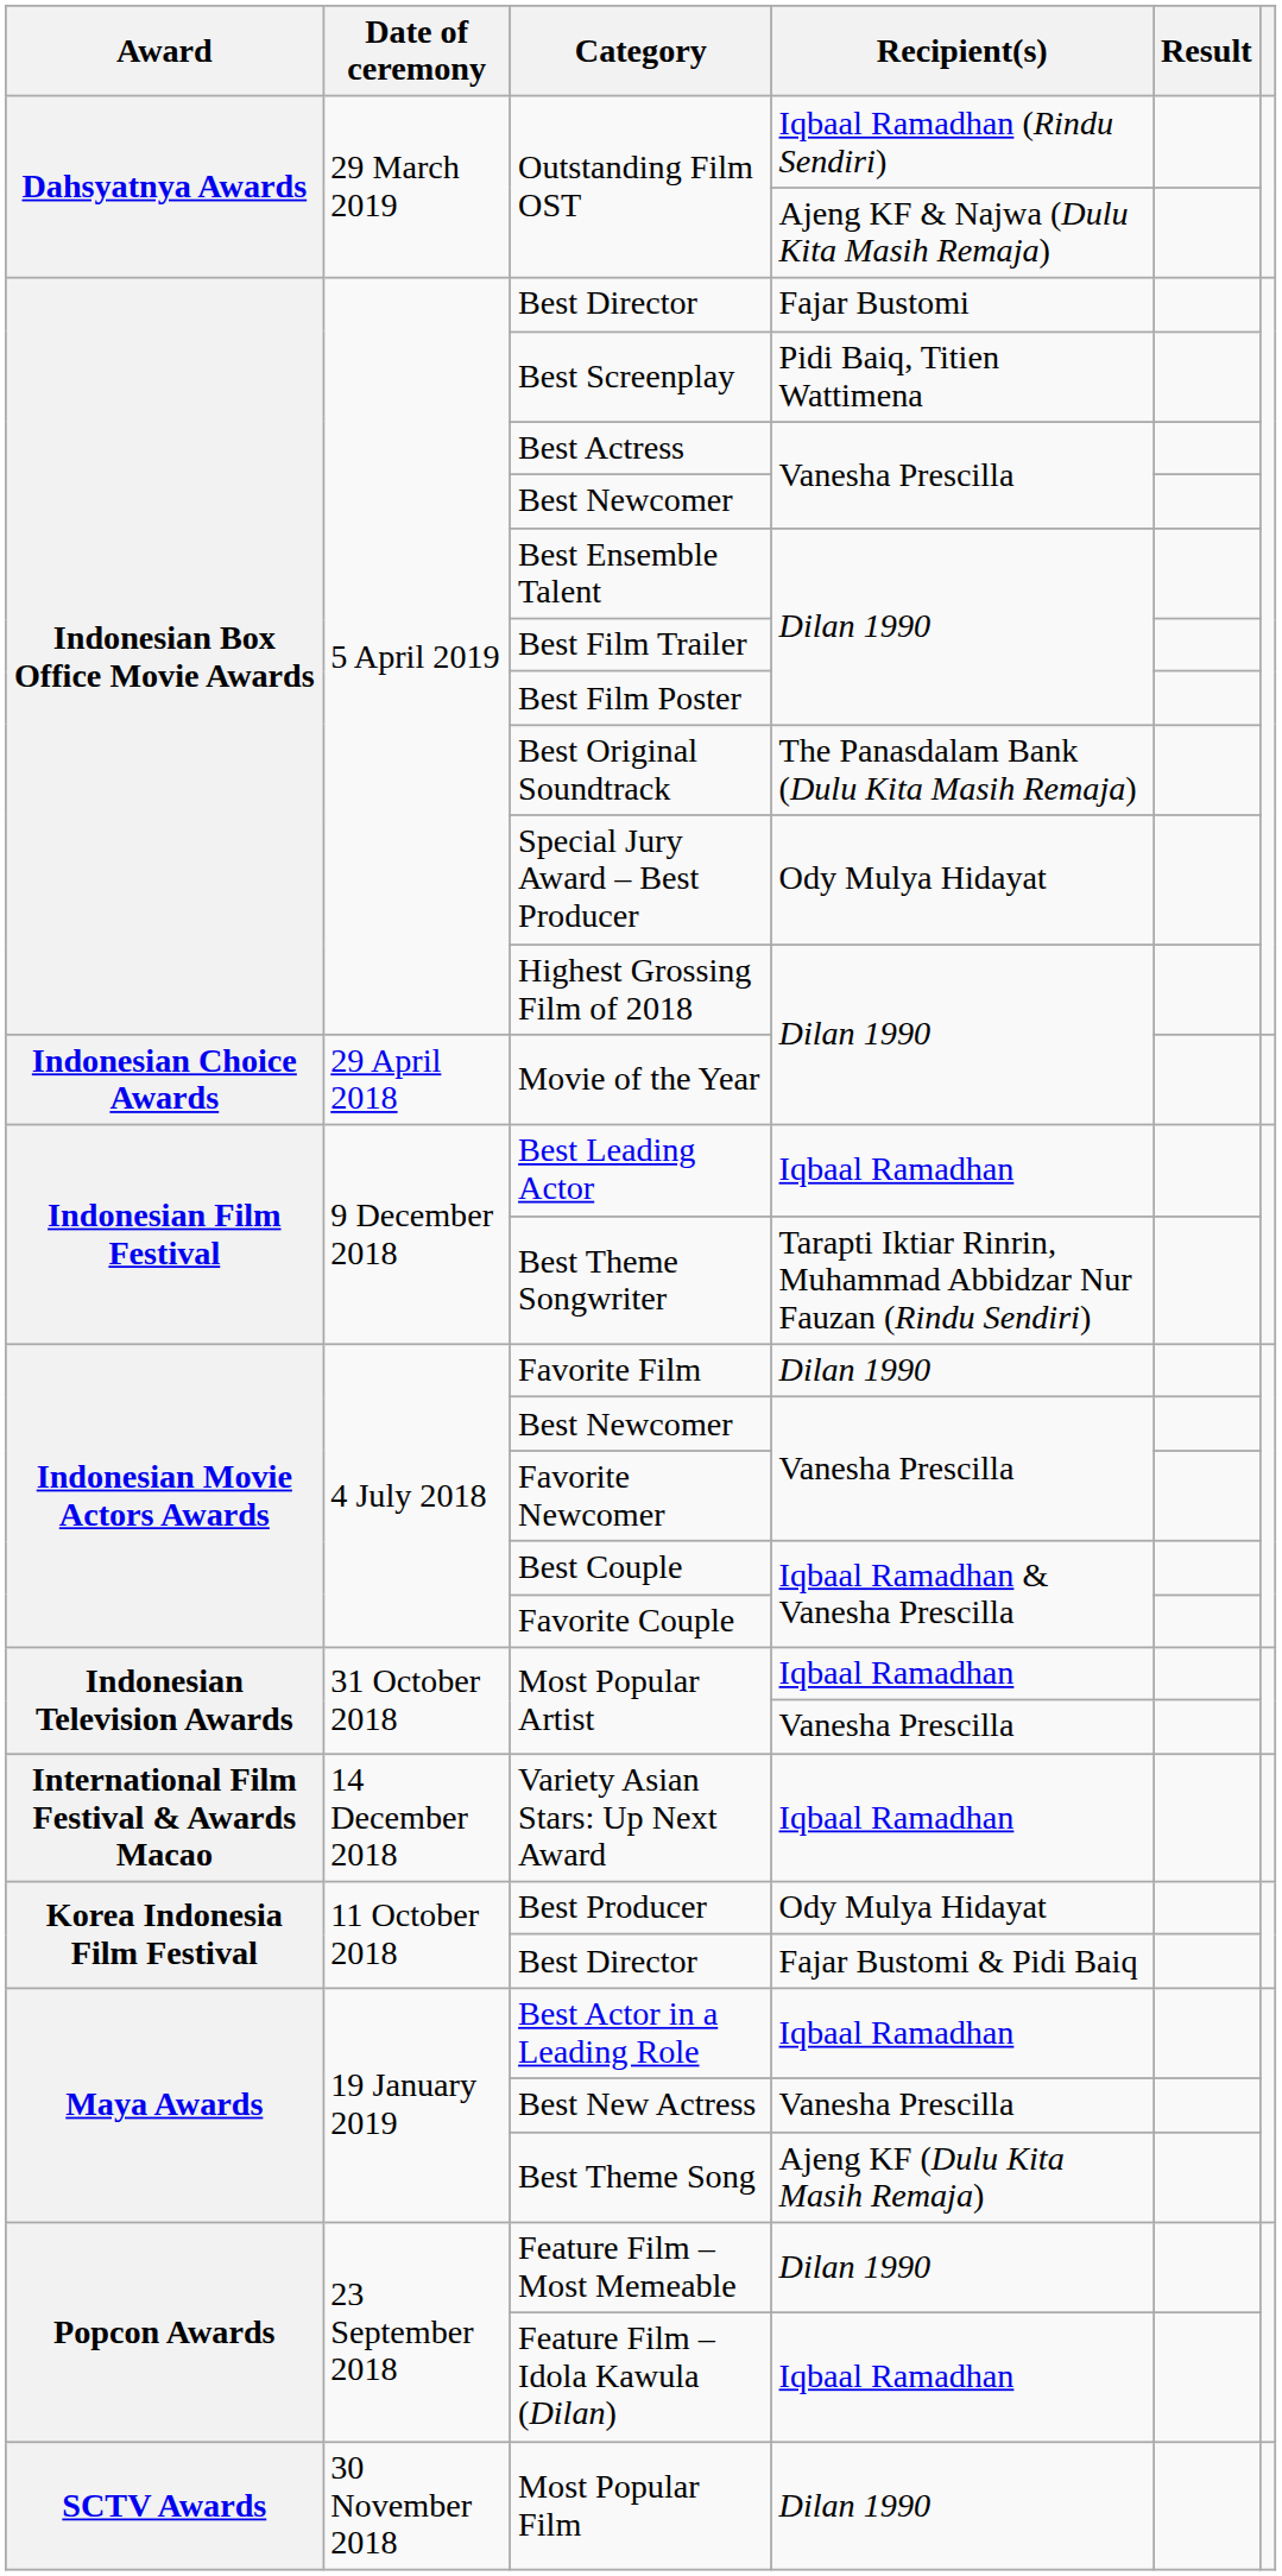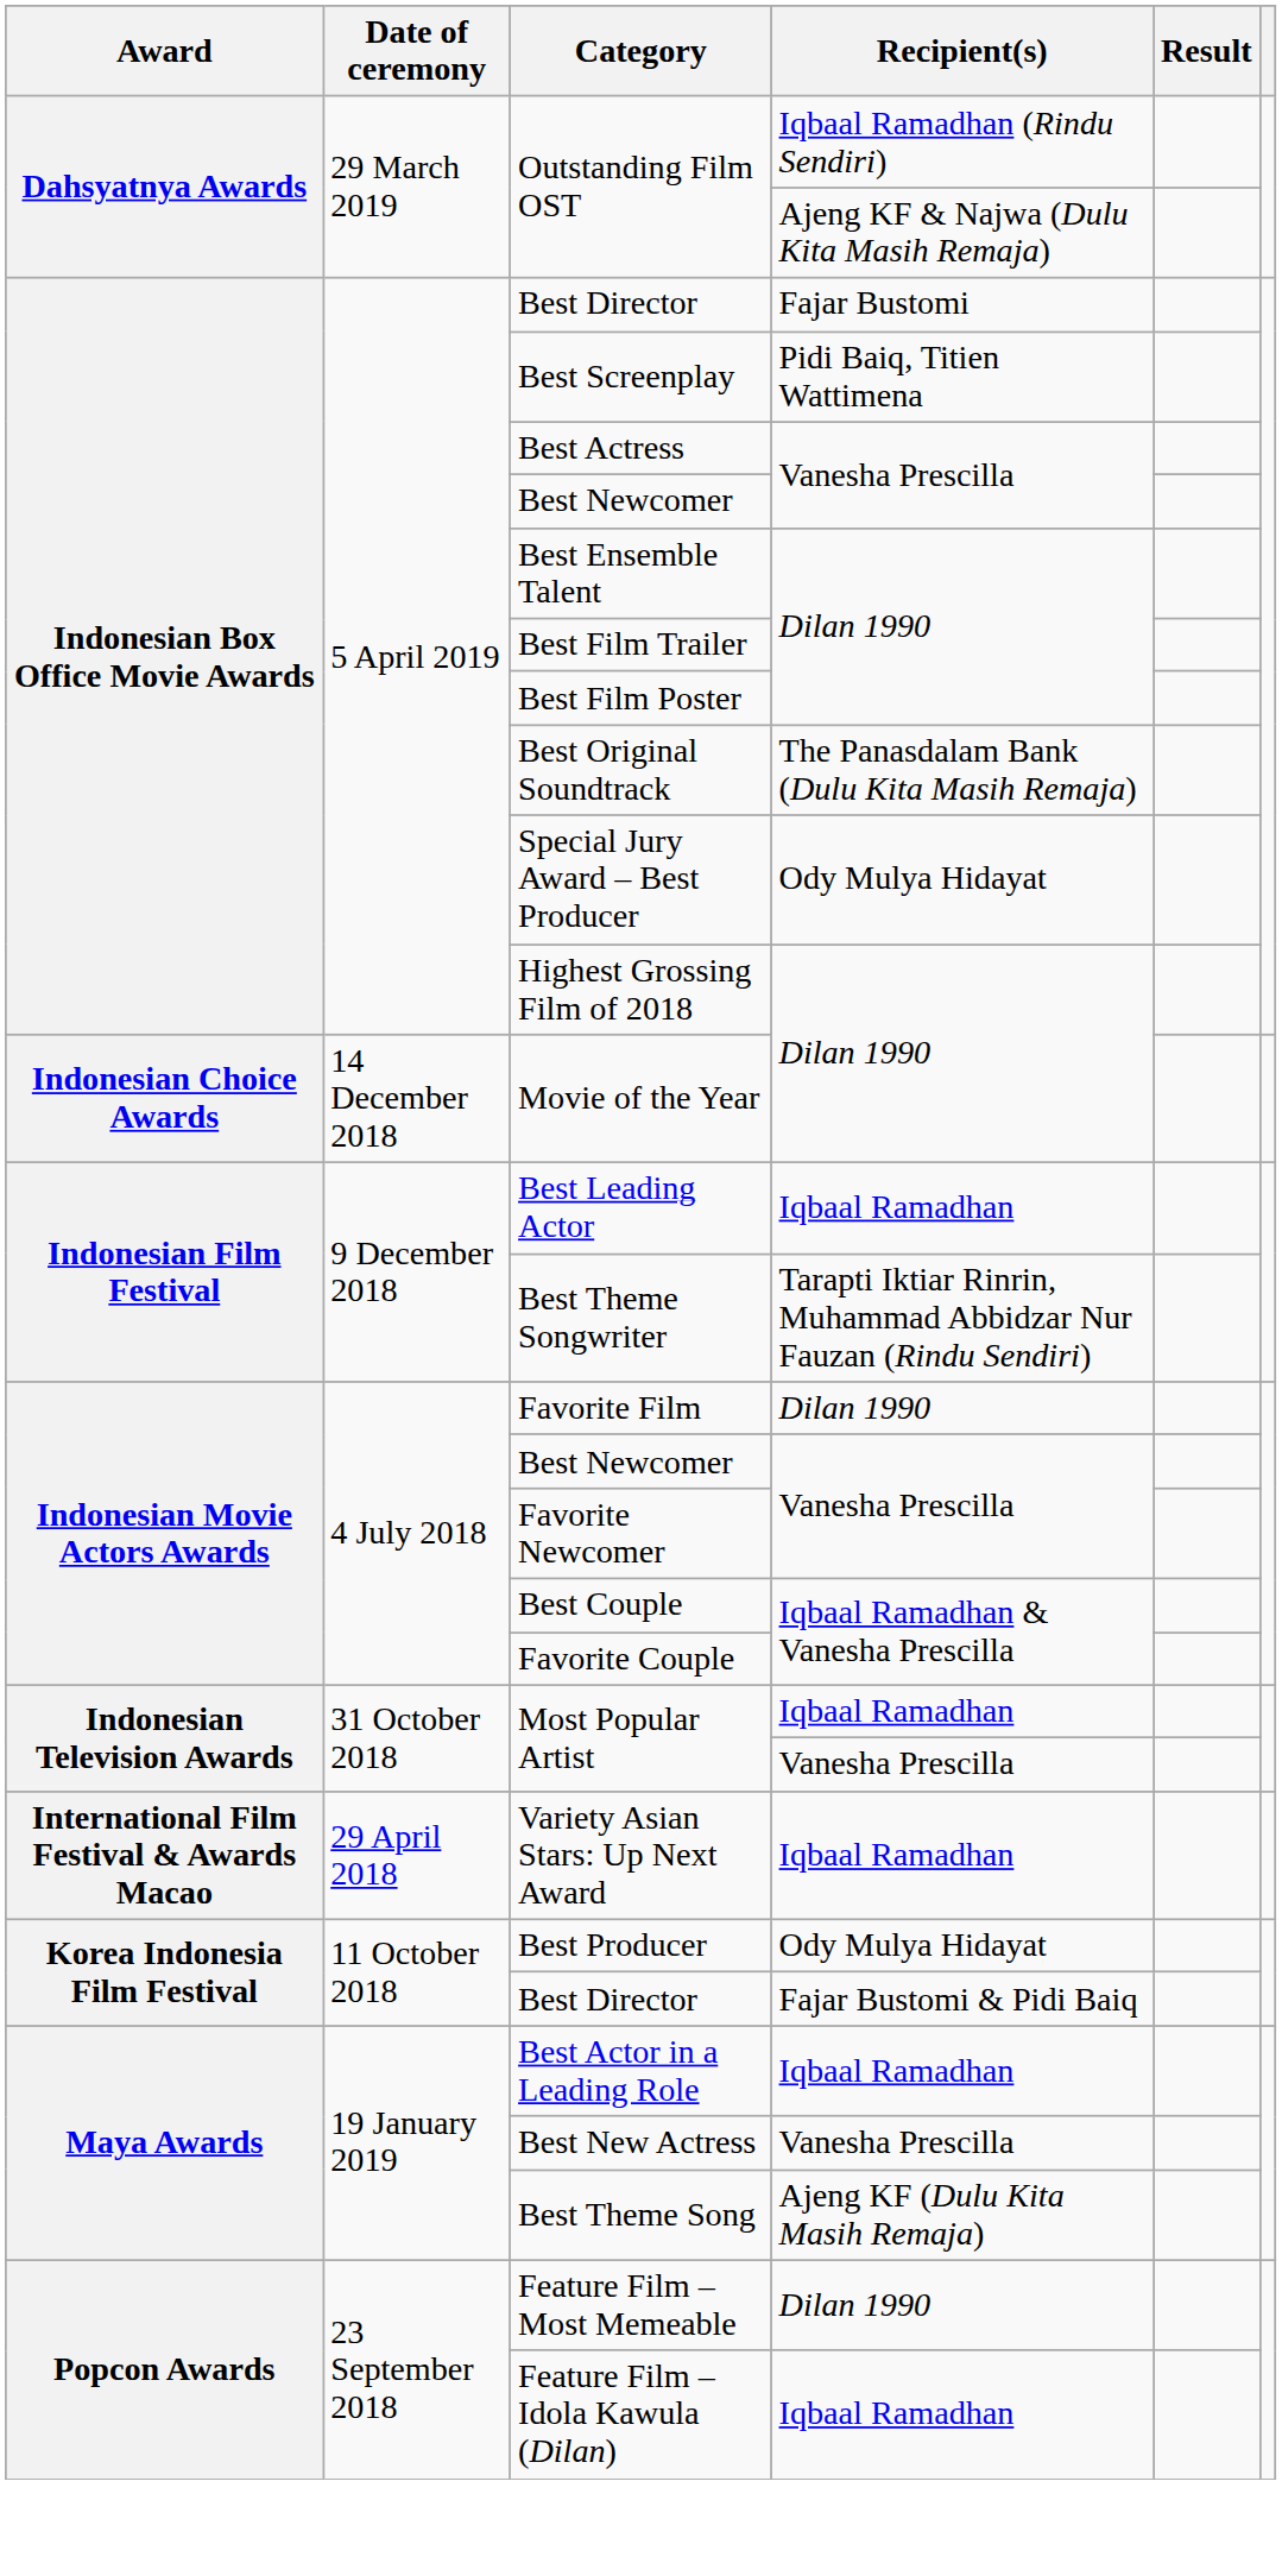 <table class="wikitable plainrowheaders sortable">
 <tr>
 <th scope="col">Award</th>
 <th scope="col">Date of ceremony</th>
 <th scope="col">Category</th>
 <th scope="col">Recipient(s)</th>
 <th scope="col">Result</th>
 <th scope="col" class="unsortable"></th>
 </tr>
 <tr>
 <th scope="row" rowspan="2"><a href='#'>Dahsyatnya Awards</a></th>
 <td rowspan="2">29 March 2019</td>
 <td rowspan="2">Outstanding Film OST</td>
 <td><a href='#'>Iqbaal Ramadhan</a> (<em>Rindu Sendiri</em>)</td>
 <td></td>
 <td rowspan="2" style="text-align:center"></td>
 </tr>
 <tr>
 <td>Ajeng KF & Najwa (<em>Dulu Kita Masih Remaja</em>)</td>
 <td></td>
 </tr>
 <tr>
 <th scope="row" rowspan="10">Indonesian Box Office Movie Awards</th>
 <td rowspan="10">5 April 2019</td>
 <td>Best Director</td>
 <td>Fajar Bustomi</td>
 <td></td>
 <td rowspan="10" style="text-align:center"></td>
 </tr>
 <tr>
 <td>Best Screenplay</td>
 <td>Pidi Baiq, Titien Wattimena</td>
 <td></td>
 </tr>
 <tr>
 <td>Best Actress</td>
 <td rowspan="2">Vanesha Prescilla</td>
 <td></td>
 </tr>
 <tr>
 <td>Best Newcomer</td>
 <td></td>
 </tr>
 <tr>
 <td>Best Ensemble Talent</td>
 <td rowspan="3"><em>Dilan 1990</em></td>
 <td></td>
 </tr>
 <tr>
 <td>Best Film Trailer</td>
 <td></td>
 </tr>
 <tr>
 <td>Best Film Poster</td>
 <td></td>
 </tr>
 <tr>
 <td>Best Original Soundtrack</td>
 <td>The Panasdalam Bank (<em>Dulu Kita Masih Remaja</em>)</td>
 <td></td>
 </tr>
 <tr>
 <td>Special Jury Award – Best Producer</td>
 <td>Ody Mulya Hidayat</td>
 <td></td>
 </tr>
 <tr>
 <td>Highest Grossing Film of 2018</td>
 <td rowspan="2"><em>Dilan 1990</em></td>
 <td></td>
 </tr>
 <tr>
 <th scope="row" rowspan="1"><a href='#'>Indonesian Choice Awards</a></th>
-<td><a href='#'>29 April 2018</a></td>
+<td>14 December 2018</td>
 <td>Movie of the Year</td>
 <td></td>
 <td style="text-align:center"></td>
 </tr>
 <tr>
 <th scope="row" rowspan="2"><a href='#'>Indonesian Film Festival</a></th>
 <td rowspan="2">9 December 2018</td>
 <td><a href='#'>Best Leading Actor</a></td>
 <td><a href='#'>Iqbaal Ramadhan</a></td>
 <td></td>
 <td rowspan="2" style="text-align:center"></td>
 </tr>
 <tr>
 <td>Best Theme Songwriter</td>
 <td>Tarapti Iktiar Rinrin, Muhammad Abbidzar Nur Fauzan (<em>Rindu Sendiri</em>)</td>
 <td></td>
 </tr>
 <tr>
 <th scope="row" rowspan="5"><a href='#'>Indonesian Movie Actors Awards</a></th>
 <td rowspan="5">4 July 2018</td>
 <td>Favorite Film</td>
 <td><em>Dilan 1990</em></td>
 <td></td>
 <td rowspan="5" style="text-align:center"></td>
 </tr>
 <tr>
 <td>Best Newcomer</td>
 <td rowspan="2">Vanesha Prescilla</td>
 <td></td>
 </tr>
 <tr>
 <td>Favorite Newcomer</td>
 <td></td>
 </tr>
 <tr>
 <td>Best Couple</td>
 <td rowspan="2"><a href='#'>Iqbaal Ramadhan</a> & Vanesha Prescilla</td>
 <td></td>
 </tr>
 <tr>
 <td>Favorite Couple</td>
 <td></td>
 </tr>
 <tr>
 <th scope="row" rowspan="2">Indonesian Television Awards</th>
 <td rowspan="2">31 October 2018</td>
 <td rowspan="2">Most Popular Artist</td>
 <td><a href='#'>Iqbaal Ramadhan</a></td>
 <td></td>
 <td rowspan="2" style="text-align:center"></td>
 </tr>
 <tr>
 <td>Vanesha Prescilla</td>
 <td></td>
 </tr>
 <tr>
 <th scope="row" rowspan="1">International Film Festival & Awards Macao</th>
-<td>14 December 2018</td>
+<td><a href='#'>29 April 2018</a></td>
 <td>Variety Asian Stars: Up Next Award</td>
 <td><a href='#'>Iqbaal Ramadhan</a></td>
 <td></td>
 <td style="text-align:center"></td>
 </tr>
 <tr>
 <th scope="row" rowspan="2">Korea Indonesia Film Festival</th>
 <td rowspan="2">11 October 2018</td>
 <td>Best Producer</td>
 <td>Ody Mulya Hidayat</td>
 <td></td>
 <td rowspan="2" style="text-align:center"></td>
 </tr>
 <tr>
 <td>Best Director</td>
 <td>Fajar Bustomi & Pidi Baiq</td>
 <td></td>
 </tr>
 <tr>
 <th scope="row" rowspan="3"><a href='#'>Maya Awards</a></th>
 <td rowspan="3">19 January 2019</td>
 <td><a href='#'>Best Actor in a Leading Role</a></td>
 <td><a href='#'>Iqbaal Ramadhan</a></td>
 <td></td>
 <td rowspan="3" style="text-align:center"></td>
 </tr>
 <tr>
 <td>Best New Actress</td>
 <td>Vanesha Prescilla</td>
 <td></td>
 </tr>
 <tr>
 <td>Best Theme Song</td>
 <td>Ajeng KF (<em>Dulu Kita Masih Remaja</em>)</td>
 <td></td>
 </tr>
 <tr>
 <th scope="row" rowspan="2">Popcon Awards</th>
 <td rowspan="2">23 September 2018</td>
 <td>Feature Film – Most Memeable</td>
 <td><em>Dilan 1990</em></td>
 <td></td>
 <td rowspan="2" style="text-align:center"></td>
 </tr>
 <tr>
 <td>Feature Film – Idola Kawula (<em>Dilan</em>)</td>
 <td><a href='#'>Iqbaal Ramadhan</a></td>
 <td></td>
 </tr>
-<tr>
-<th scope="row" rowspan="1"><a href='#'>SCTV Awards</a></th>
-<td>30 November 2018</td>
-<td>Most Popular Film</td>
-<td><em>Dilan 1990</em></td>
-<td></td>
-<td style="text-align:center"><br></td>
-</tr>
 </table>
